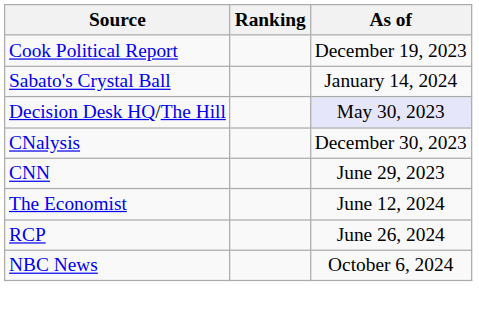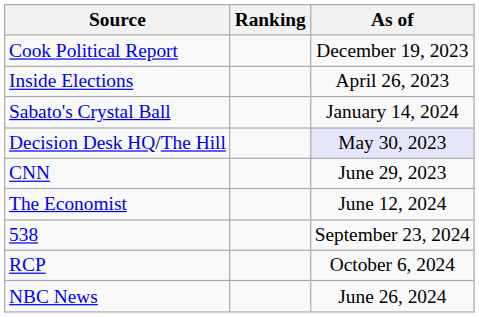 <table class="wikitable" style="text-align:center">
 <tr>
 <th>Source</th>
 <th>Ranking</th>
 <th>As of</th>
 </tr>
 <tr>
 <td align=left><a href='#'>Cook Political Report</a></td>
 <td></td>
 <td>December 19, 2023</td>
 </tr>
 <tr>
+<td align=left><a href='#'>Inside Elections</a></td>
+<td></td>
+<td>April 26, 2023</td>
+</tr>
+<tr>
 <td align=left><a href='#'>Sabato's Crystal Ball</a></td>
 <td></td>
 <td>January 14, 2024</td>
 </tr>
 <tr>
 <td align=left><a href='#'>Decision Desk HQ</a>/<a href='#'>The Hill</a></td>
 <td></td>
 <td style="background: lavender;">May 30, 2023</td>
-</tr>
-<tr>
-<td align=left><a href='#'>CNalysis</a></td>
-<td></td>
-<td>December 30, 2023</td>
 </tr>
 <tr>
 <td align=left><a href='#'>CNN</a></td>
 <td></td>
 <td>June 29, 2023</td>
 </tr>
 <tr>
 <td align=left><a href='#'>The Economist</a></td>
 <td></td>
 <td>June 12, 2024</td>
 </tr>
 <tr>
+<td align="left"><a href='#'>538</a></td>
+<td></td>
+<td>September 23, 2024</td>
+</tr>
+<tr>
 <td align="left"><a href='#'>RCP</a></td>
 <td></td>
-<td>June 26, 2024</td>
+<td>October 6, 2024</td>
 </tr>
 <tr>
 <td align="left"><a href='#'>NBC News</a></td>
 <td></td>
-<td>October 6, 2024</td>
+<td>June 26, 2024</td>
 </tr>
 </table>
